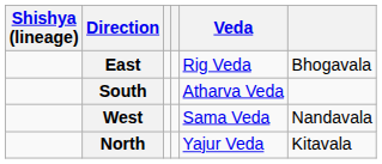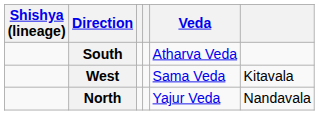 <table class="wikitable">
 <tr>
 <th><a href='#'>Shishya</a><br>(lineage)</th>
 <th><a href='#'>Direction</a></th>
 <th><a href='#'></a></th>
 <th></th>
 <th><a href='#'>Veda</a></th>
 <th></th>
-</tr>
-<tr>
-<td></td>
-<th>East</th>
-<td></td>
-<td></td>
-<td><a href='#'>Rig Veda</a></td>
-<td>Bhogavala</td>
 </tr>
 <tr>
 <td></td>
 <th>South</th>
 <td></td>
 <td></td>
 <td><a href='#'>Atharva Veda</a></td>
 <td></td>
 </tr>
 <tr>
 <td></td>
 <th>West</th>
 <td></td>
 <td></td>
 <td><a href='#'>Sama Veda</a></td>
-<td>Nandavala</td>
+<td>Kitavala</td>
 </tr>
 <tr>
 <td></td>
 <th>North</th>
 <td></td>
 <td></td>
 <td><a href='#'>Yajur Veda</a></td>
-<td>Kitavala</td>
+<td>Nandavala</td>
 </tr>
 </table>
